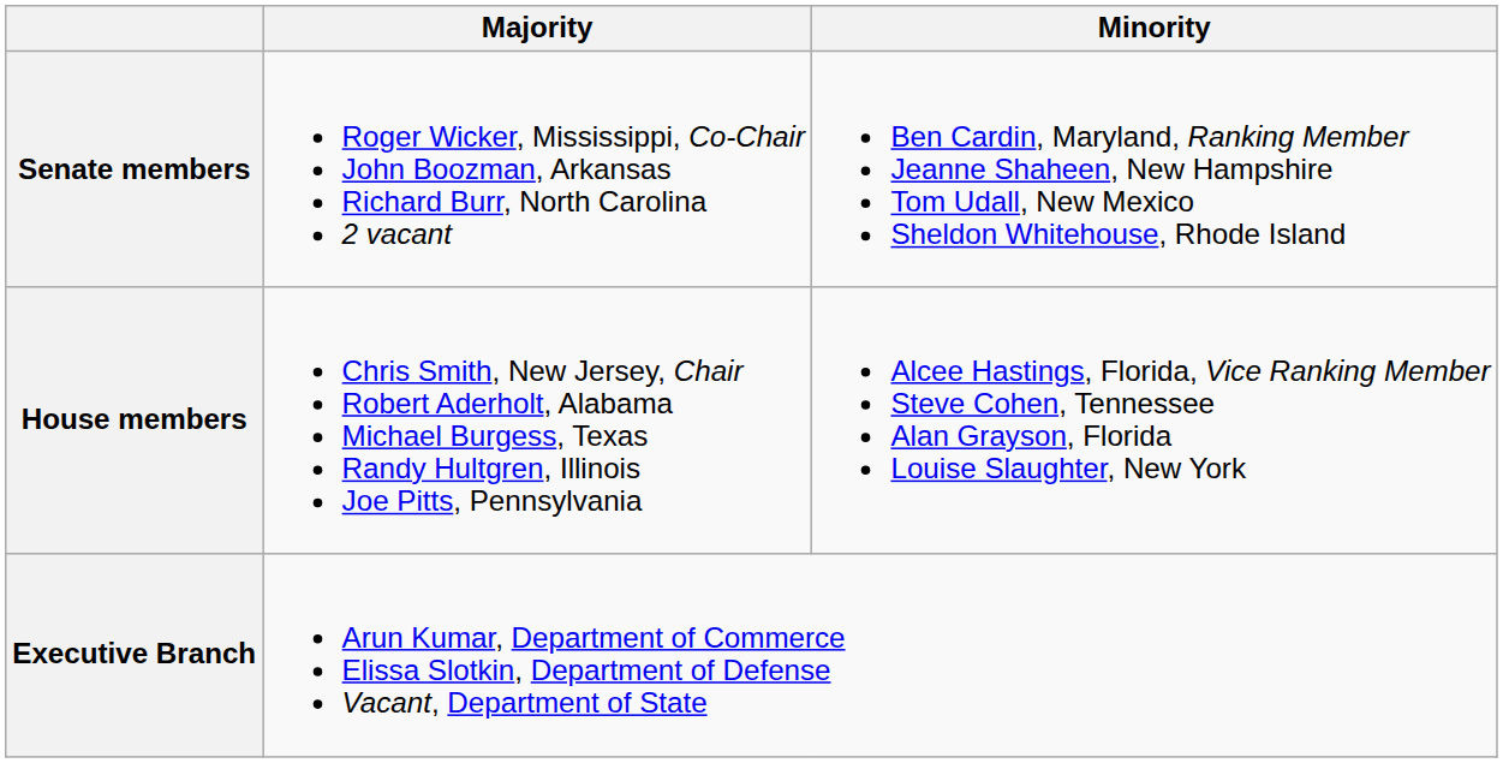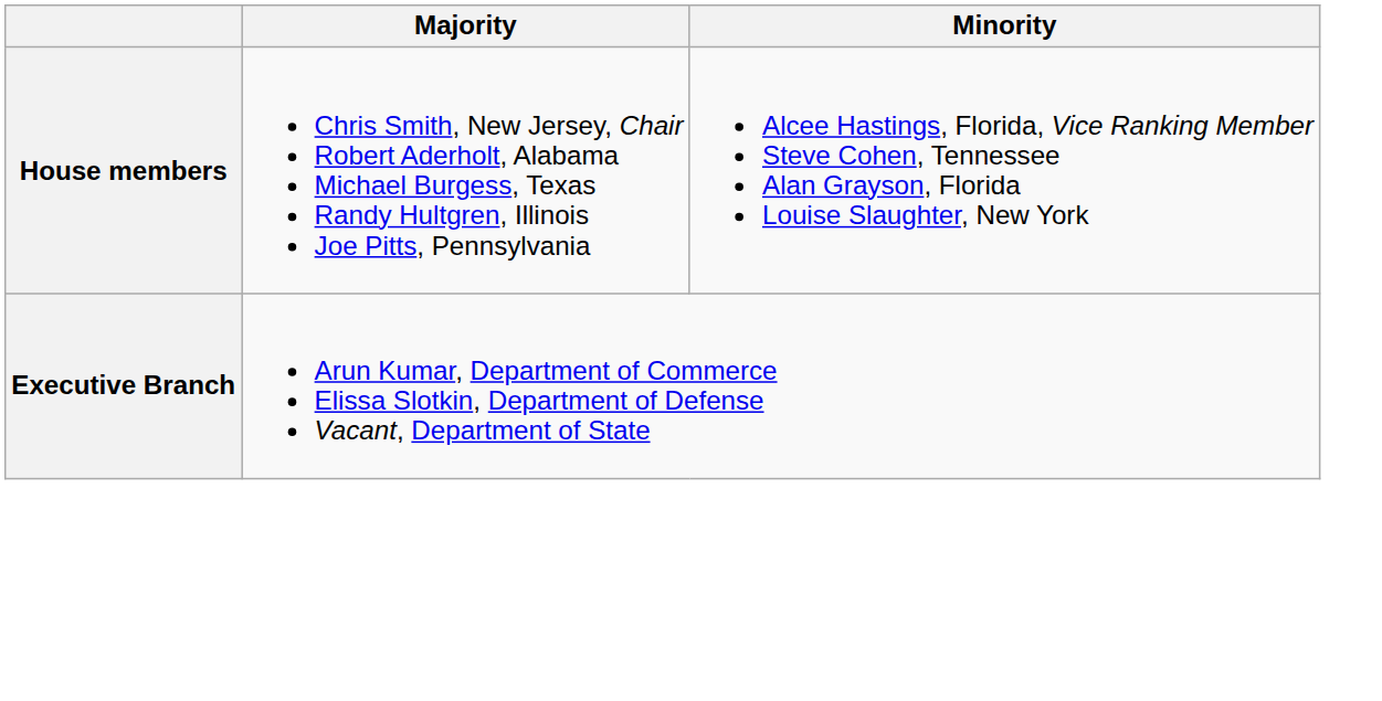 <table class=wikitable>
 <tr>
 <th></th>
 <th>Majority</th>
 <th>Minority</th>
-</tr>
-<tr>
-<th>Senate members</th>
-<td valign="top" ><br><ul><li><a href='#'>Roger Wicker</a>, Mississippi, <em>Co-Chair</em></li><li><a href='#'>John Boozman</a>, Arkansas</li><li><a href='#'>Richard Burr</a>, North Carolina</li><li><em>2 vacant</em></li></ul></td>
-<td valign="top" ><br><ul><li><a href='#'>Ben Cardin</a>, Maryland, <em>Ranking Member</em></li><li><a href='#'>Jeanne Shaheen</a>, New Hampshire</li><li><a href='#'>Tom Udall</a>, New Mexico</li><li><a href='#'>Sheldon Whitehouse</a>, Rhode Island</li></ul></td>
 </tr>
 <tr>
 <th>House members</th>
 <td valign="top" ><br><ul><li><a href='#'>Chris Smith</a>, New Jersey, <em>Chair</em></li><li><a href='#'>Robert Aderholt</a>, Alabama</li><li><a href='#'>Michael Burgess</a>, Texas</li><li><a href='#'>Randy Hultgren</a>, Illinois</li><li><a href='#'>Joe Pitts</a>, Pennsylvania</li></ul></td>
 <td valign="top" ><br><ul><li><a href='#'>Alcee Hastings</a>, Florida, <em>Vice Ranking Member</em></li><li><a href='#'>Steve Cohen</a>, Tennessee</li><li><a href='#'>Alan Grayson</a>, Florida</li><li><a href='#'>Louise Slaughter</a>, New York</li></ul></td>
 </tr>
 <tr>
 <th>Executive Branch</th>
 <td colspan=2><br><ul><li><a href='#'>Arun Kumar</a>, <a href='#'>Department of Commerce</a></li><li><a href='#'>Elissa Slotkin</a>, <a href='#'>Department of Defense</a></li><li><em>Vacant</em>, <a href='#'>Department of State</a></li></ul></td>
 </tr>
 </table>
